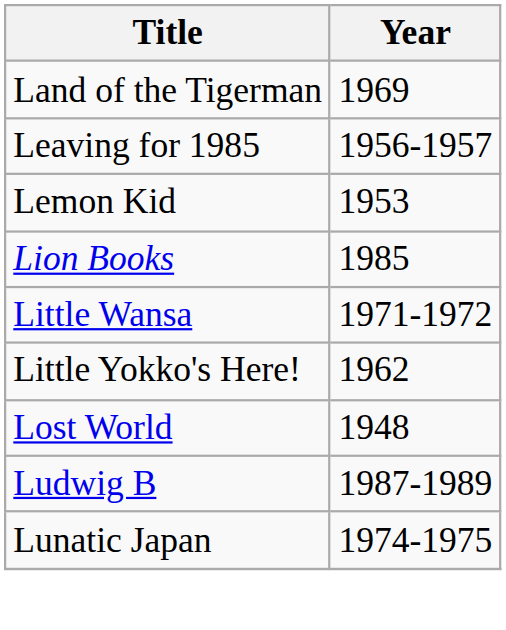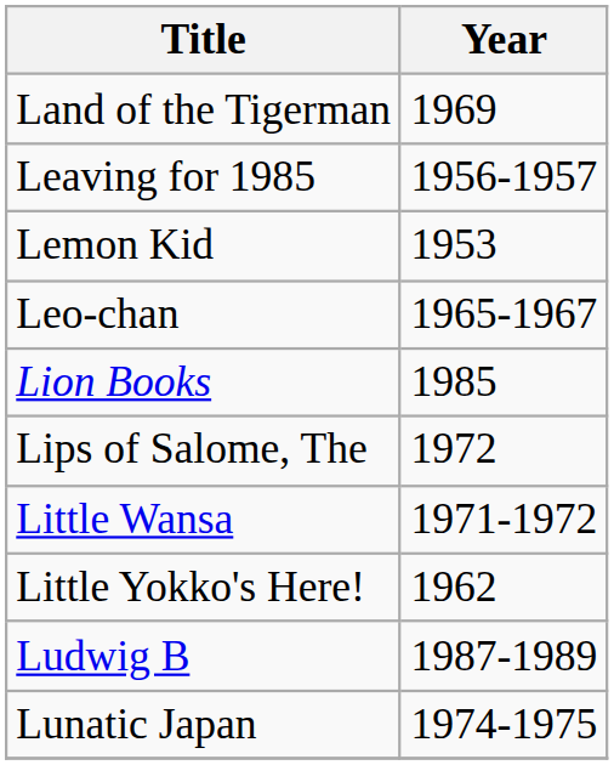 <table class="wikitable">
 <tr>
 <th>Title</th>
 <th>Year</th>
 </tr>
 <tr>
 <td>Land of the Tigerman</td>
 <td>1969</td>
 </tr>
 <tr>
 <td>Leaving for 1985</td>
 <td>1956-1957</td>
 </tr>
 <tr>
 <td>Lemon Kid</td>
 <td>1953</td>
 </tr>
 <tr>
+<td>Leo-chan</td>
+<td>1965-1967</td>
+</tr>
+<tr>
 <td><em><a href='#'>Lion Books</a></em></td>
 <td>1985</td>
+</tr>
+<tr>
+<td>Lips of Salome, The</td>
+<td>1972</td>
 </tr>
 <tr>
 <td><a href='#'>Little Wansa</a></td>
 <td>1971-1972</td>
 </tr>
 <tr>
 <td>Little Yokko's Here!</td>
 <td>1962</td>
-</tr>
-<tr>
-<td><a href='#'>Lost World</a></td>
-<td>1948</td>
 </tr>
 <tr>
 <td><a href='#'>Ludwig B</a></td>
 <td>1987-1989</td>
 </tr>
 <tr>
 <td>Lunatic Japan</td>
 <td>1974-1975</td>
 </tr>
 <tr>
 </tr>
 </table>
